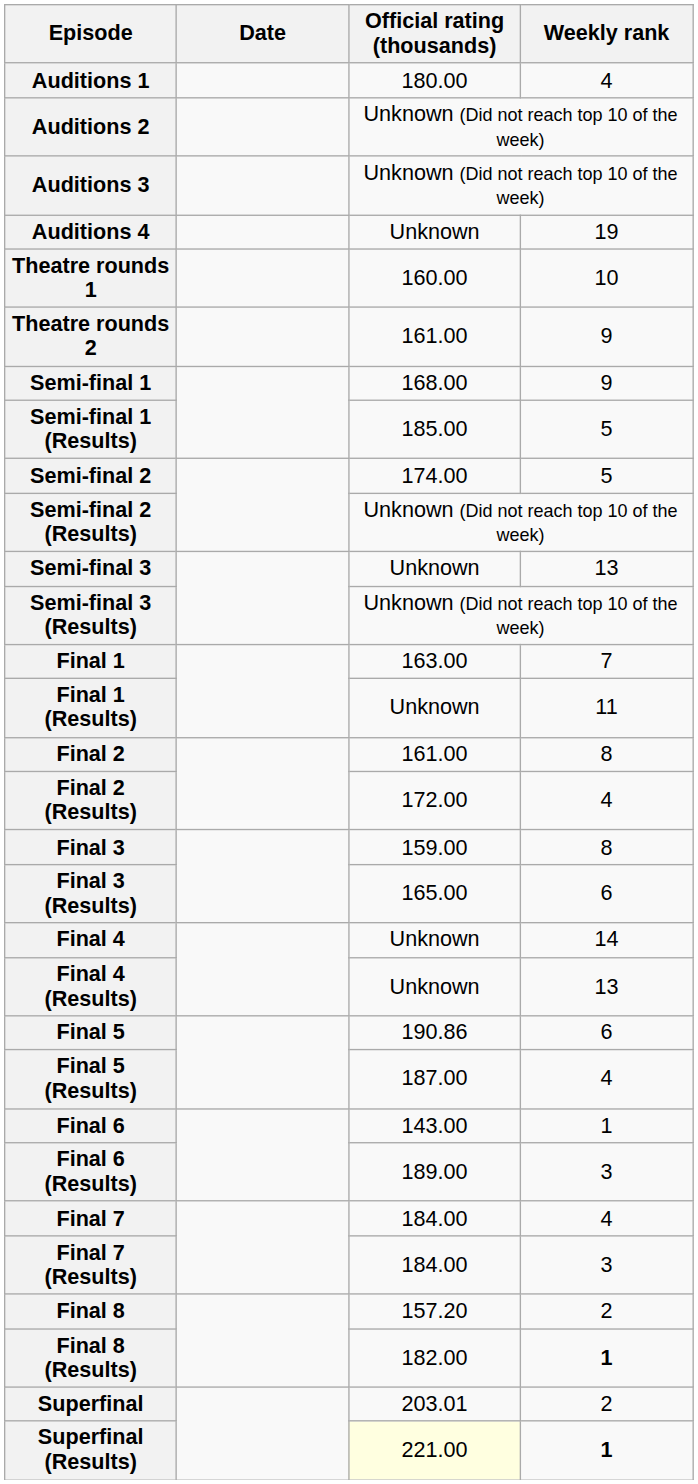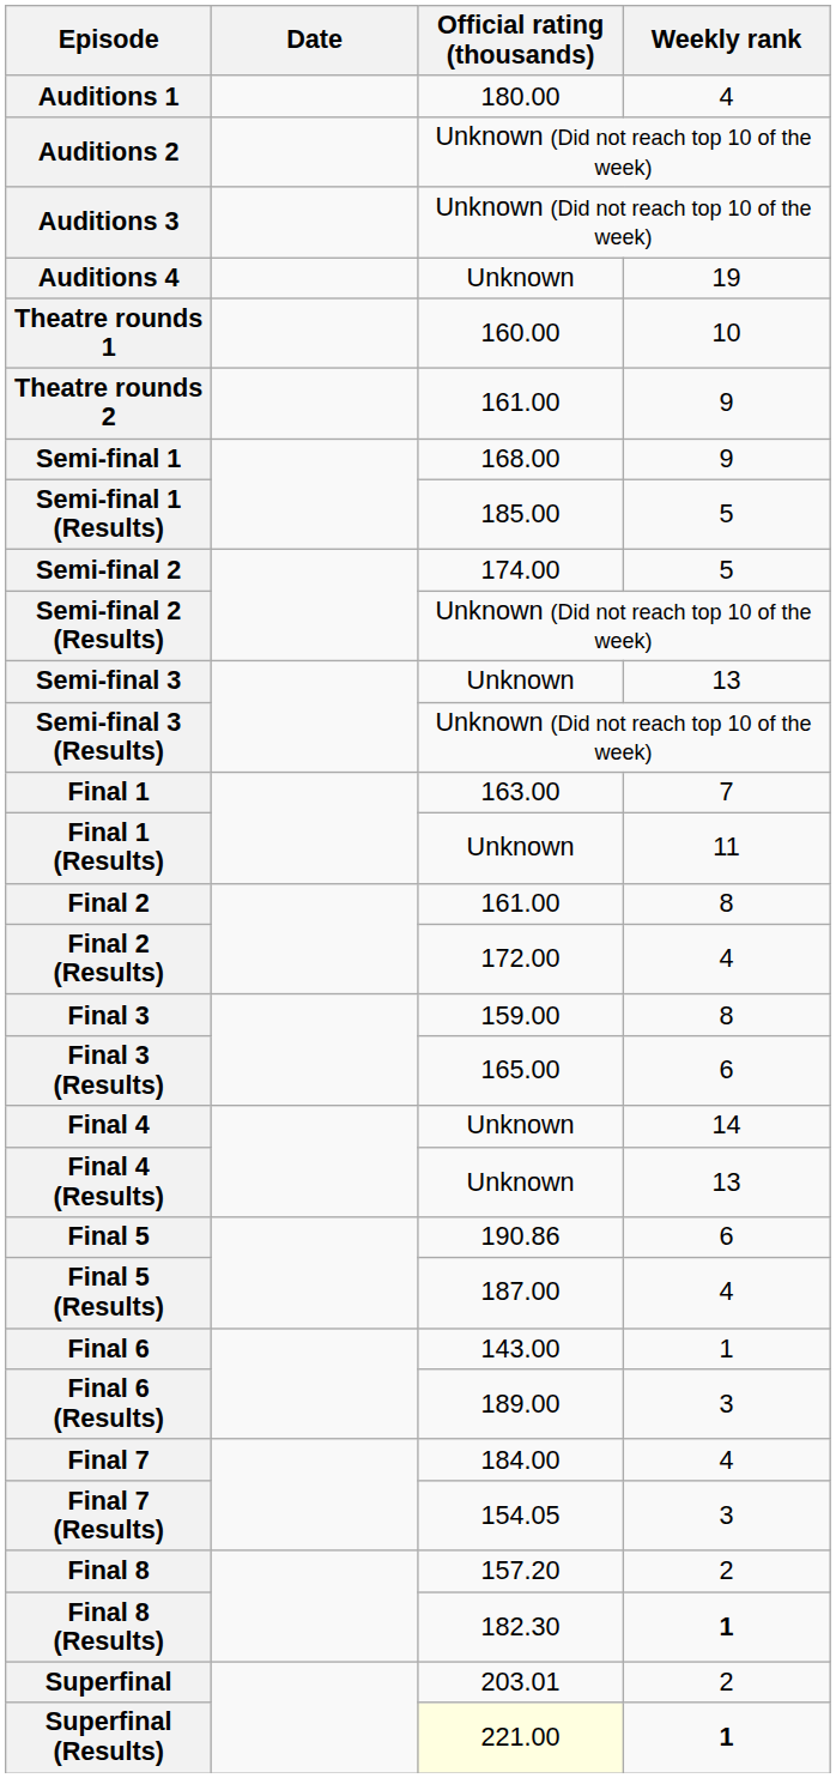 <table class="wikitable" style="text-align:center">
 <tr>
 <th scope="col" style="width:120px;">Episode</th>
 <th scope="col" style="width:120px;">Date</th>
 <th scope="col" style="width:120px;">Official rating<br>(thousands)</th>
 <th scope="col" style="width:120px;">Weekly rank</th>
 </tr>
 <tr>
 <th scope="row">Auditions 1</th>
 <td></td>
 <td>180.00</td>
 <td>4</td>
 </tr>
 <tr>
 <th scope="row">Auditions 2</th>
 <td></td>
 <td colspan=2>Unknown <small>(Did not reach top 10 of the week)</small></td>
 </tr>
 <tr>
 <th scope="row">Auditions 3</th>
 <td></td>
 <td colspan=2>Unknown <small>(Did not reach top 10 of the week)</small></td>
 </tr>
 <tr>
 <th scope="row">Auditions 4</th>
 <td></td>
 <td>Unknown</td>
 <td>19</td>
 </tr>
 <tr>
 <th scope="row">Theatre rounds 1</th>
 <td></td>
 <td>160.00</td>
 <td>10 </td>
 </tr>
 <tr>
 <th scope="row">Theatre rounds 2</th>
 <td></td>
 <td>161.00</td>
 <td>9 </td>
 </tr>
 <tr>
 <th scope="row">Semi-final 1</th>
 <td rowspan=2></td>
 <td>168.00</td>
 <td>9 </td>
 </tr>
 <tr>
 <th scope="row">Semi-final 1 (Results)</th>
 <td>185.00</td>
 <td>5 </td>
 </tr>
 <tr>
 <th scope="row">Semi-final 2</th>
 <td rowspan=2></td>
 <td>174.00</td>
 <td>5 </td>
 </tr>
 <tr>
 <th scope="row">Semi-final 2 (Results)</th>
 <td colspan=2>Unknown <small>(Did not reach top 10 of the week)</small> </td>
 </tr>
 <tr>
 <th scope="row">Semi-final 3</th>
 <td rowspan=2></td>
 <td>Unknown</td>
 <td>13 </td>
 </tr>
 <tr>
 <th scope="row">Semi-final 3 (Results)</th>
 <td colspan=2>Unknown <small>(Did not reach top 10 of the week) </small></td>
 </tr>
 <tr>
 <th scope="row">Final 1</th>
 <td rowspan=2></td>
 <td>163.00</td>
 <td>7 </td>
 </tr>
 <tr>
 <th scope="row">Final 1 (Results)</th>
 <td>Unknown</td>
 <td>11 </td>
 </tr>
 <tr>
 <th scope="row">Final 2</th>
 <td rowspan=2></td>
 <td>161.00</td>
 <td>8 </td>
 </tr>
 <tr>
 <th scope="row">Final 2 (Results)</th>
 <td>172.00</td>
 <td>4 </td>
 </tr>
 <tr>
 <th scope="row">Final 3</th>
 <td rowspan=2></td>
 <td>159.00</td>
 <td>8 </td>
 </tr>
 <tr>
 <th scope="row">Final 3 (Results)</th>
 <td>165.00</td>
 <td>6 </td>
 </tr>
 <tr>
 <th scope="row">Final 4</th>
 <td rowspan=2></td>
 <td>Unknown</td>
 <td>14 </td>
 </tr>
 <tr>
 <th scope="row">Final 4 (Results)</th>
 <td>Unknown</td>
 <td>13 </td>
 </tr>
 <tr>
 <th scope="row">Final 5</th>
 <td rowspan=2></td>
 <td>190.86</td>
 <td>6 </td>
 </tr>
 <tr>
 <th scope="row">Final 5 (Results)</th>
 <td>187.00</td>
 <td>4 </td>
 </tr>
 <tr>
 <th scope="row">Final 6</th>
 <td rowspan=2></td>
 <td>143.00</td>
 <td>1 </td>
 </tr>
 <tr>
 <th scope="row">Final 6 (Results)</th>
 <td>189.00</td>
 <td>3 </td>
 </tr>
 <tr>
 <th scope="row">Final 7</th>
 <td rowspan=2></td>
 <td>184.00</td>
 <td>4 </td>
 </tr>
 <tr>
 <th scope="row">Final 7 (Results)</th>
-<td>184.00</td>
+<td>154.05</td>
 <td>3 </td>
 </tr>
 <tr>
 <th scope="row">Final 8</th>
 <td rowspan=2></td>
 <td>157.20</td>
 <td>2 </td>
 </tr>
 <tr>
 <th scope="row">Final 8 (Results)</th>
-<td>182.00</td>
+<td>182.30</td>
 <td><strong>1</strong> </td>
 </tr>
 <tr>
 <th scope="row">Superfinal</th>
 <td rowspan=2></td>
 <td>203.01</td>
 <td>2 </td>
 </tr>
 <tr>
 <th scope="row">Superfinal (Results)</th>
 <td style="background: lightyellow;">221.00</td>
 <td><strong>1</strong> </td>
 </tr>
 </table>
